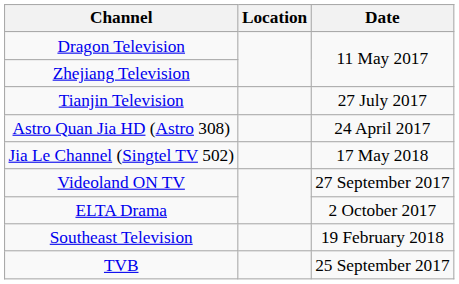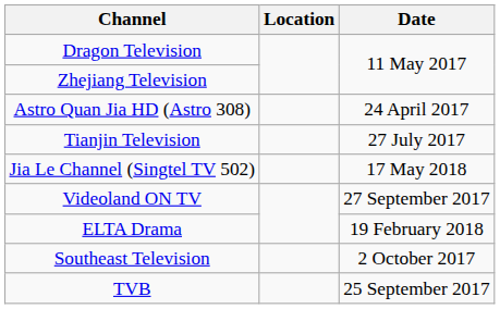 <table class="wikitable" style="text-align:center;">
 <tr>
 <th>Channel</th>
 <th>Location</th>
 <th>Date</th>
 </tr>
 <tr>
 <td><a href='#'>Dragon Television</a></td>
 <td rowspan="2"></td>
 <td rowspan="2">11 May 2017</td>
 </tr>
 <tr>
 <td><a href='#'>Zhejiang Television</a></td>
 </tr>
 <tr>
+<td><a href='#'>Astro Quan Jia HD</a> (<a href='#'>Astro</a> 308)</td>
+<td></td>
+<td>24 April 2017</td>
+</tr>
+<tr>
 <td><a href='#'>Tianjin Television</a></td>
 <td></td>
 <td>27 July 2017</td>
-</tr>
-<tr>
-<td><a href='#'>Astro Quan Jia HD</a> (<a href='#'>Astro</a> 308)</td>
-<td></td>
-<td>24 April 2017</td>
 </tr>
 <tr>
 <td><a href='#'>Jia Le Channel</a> (<a href='#'>Singtel TV</a> 502)</td>
 <td></td>
 <td>17 May 2018</td>
 </tr>
 <tr>
 <td><a href='#'>Videoland ON TV</a></td>
 <td rowspan="2"></td>
 <td>27 September 2017</td>
 </tr>
 <tr>
 <td><a href='#'>ELTA Drama</a></td>
-<td>2 October 2017</td>
+<td>19 February 2018</td>
 </tr>
 <tr>
 <td><a href='#'>Southeast Television</a></td>
 <td></td>
-<td>19 February 2018</td>
+<td>2 October 2017</td>
 </tr>
 <tr>
 <td><a href='#'>TVB</a></td>
 <td></td>
 <td>25 September 2017</td>
 </tr>
 </table>
